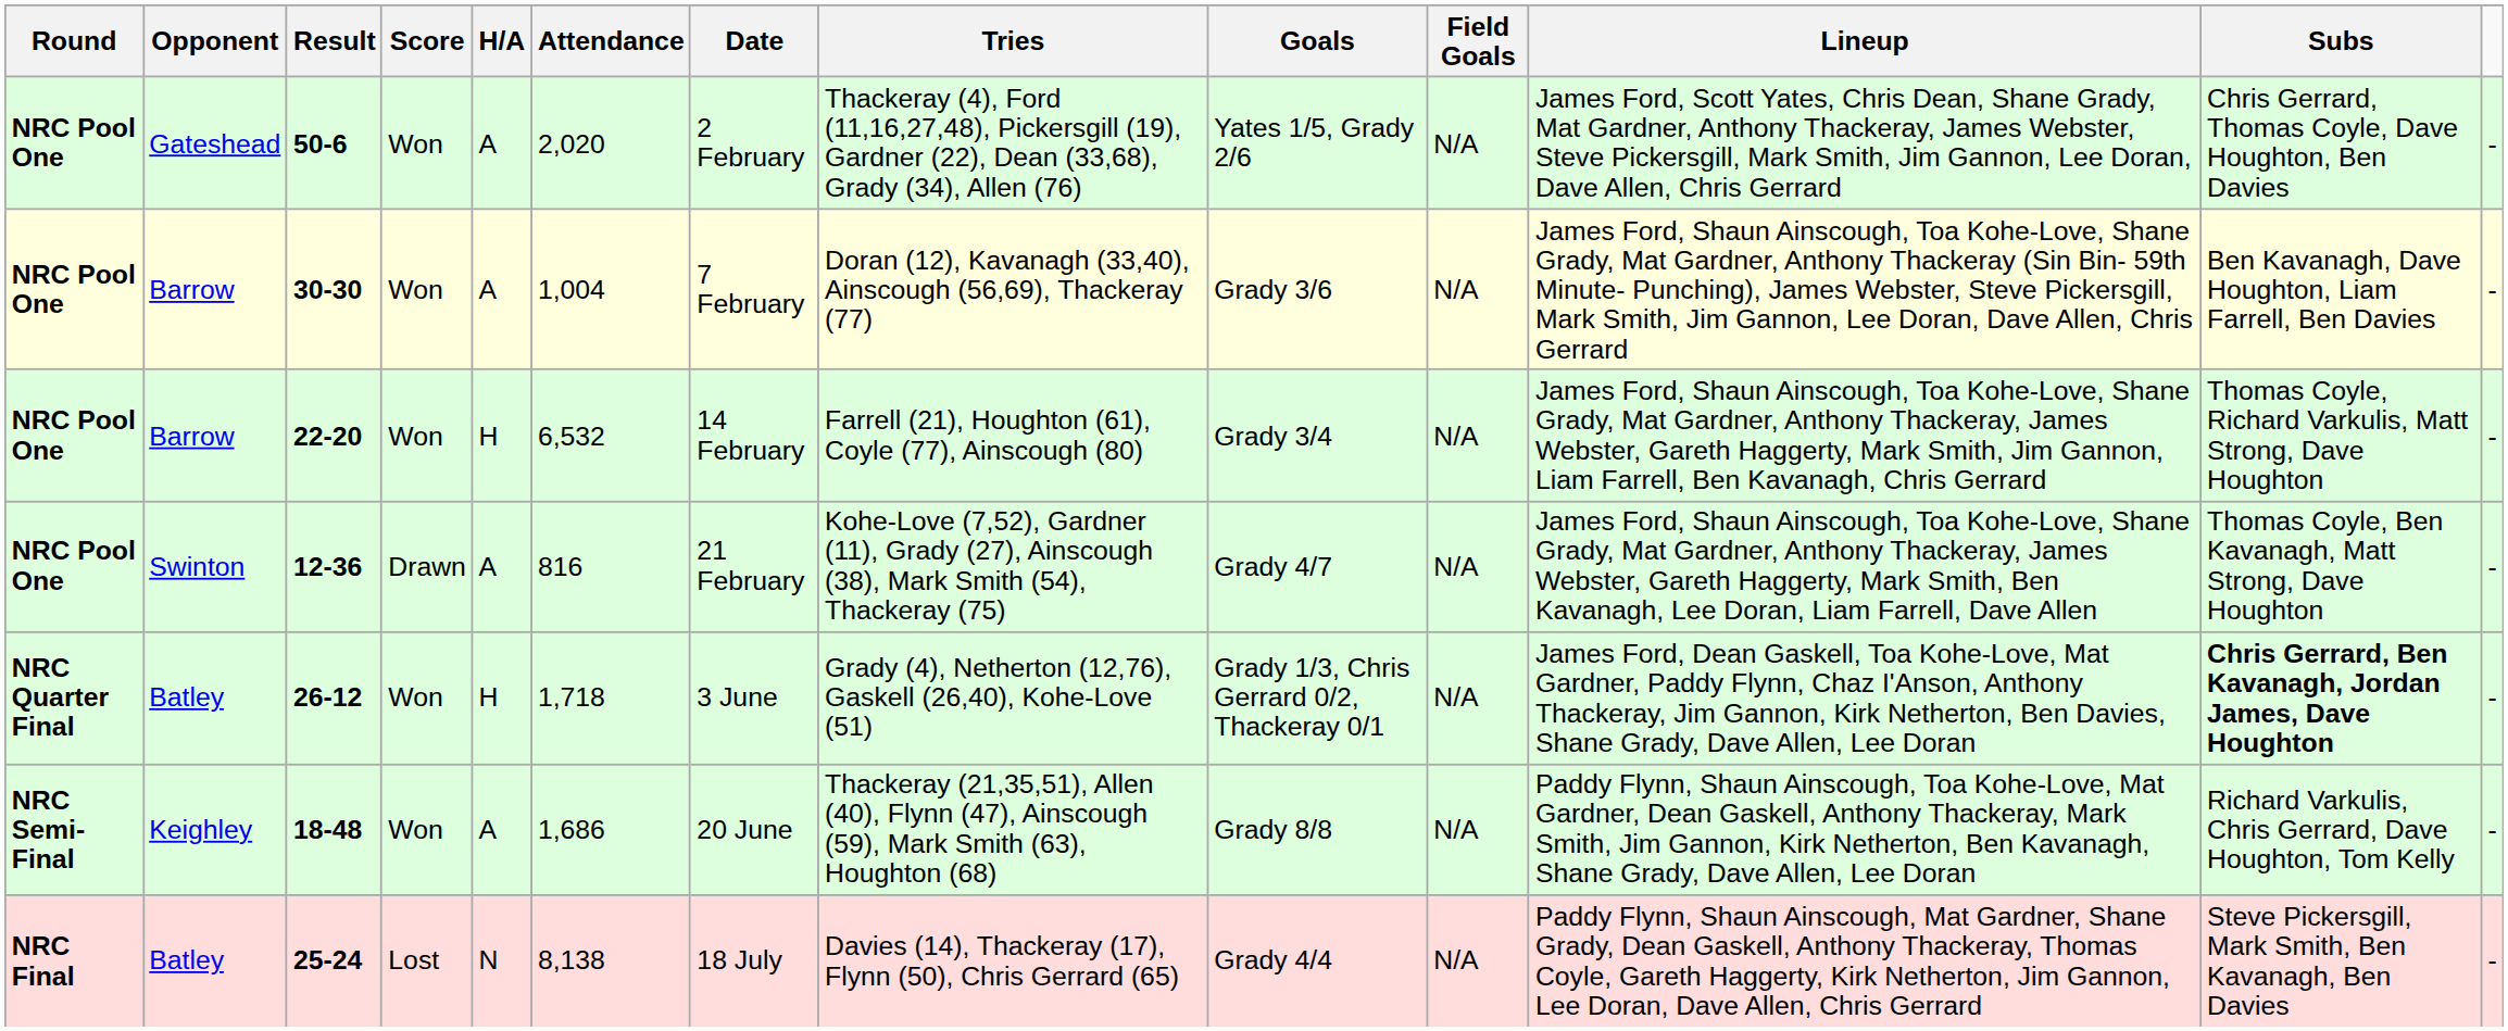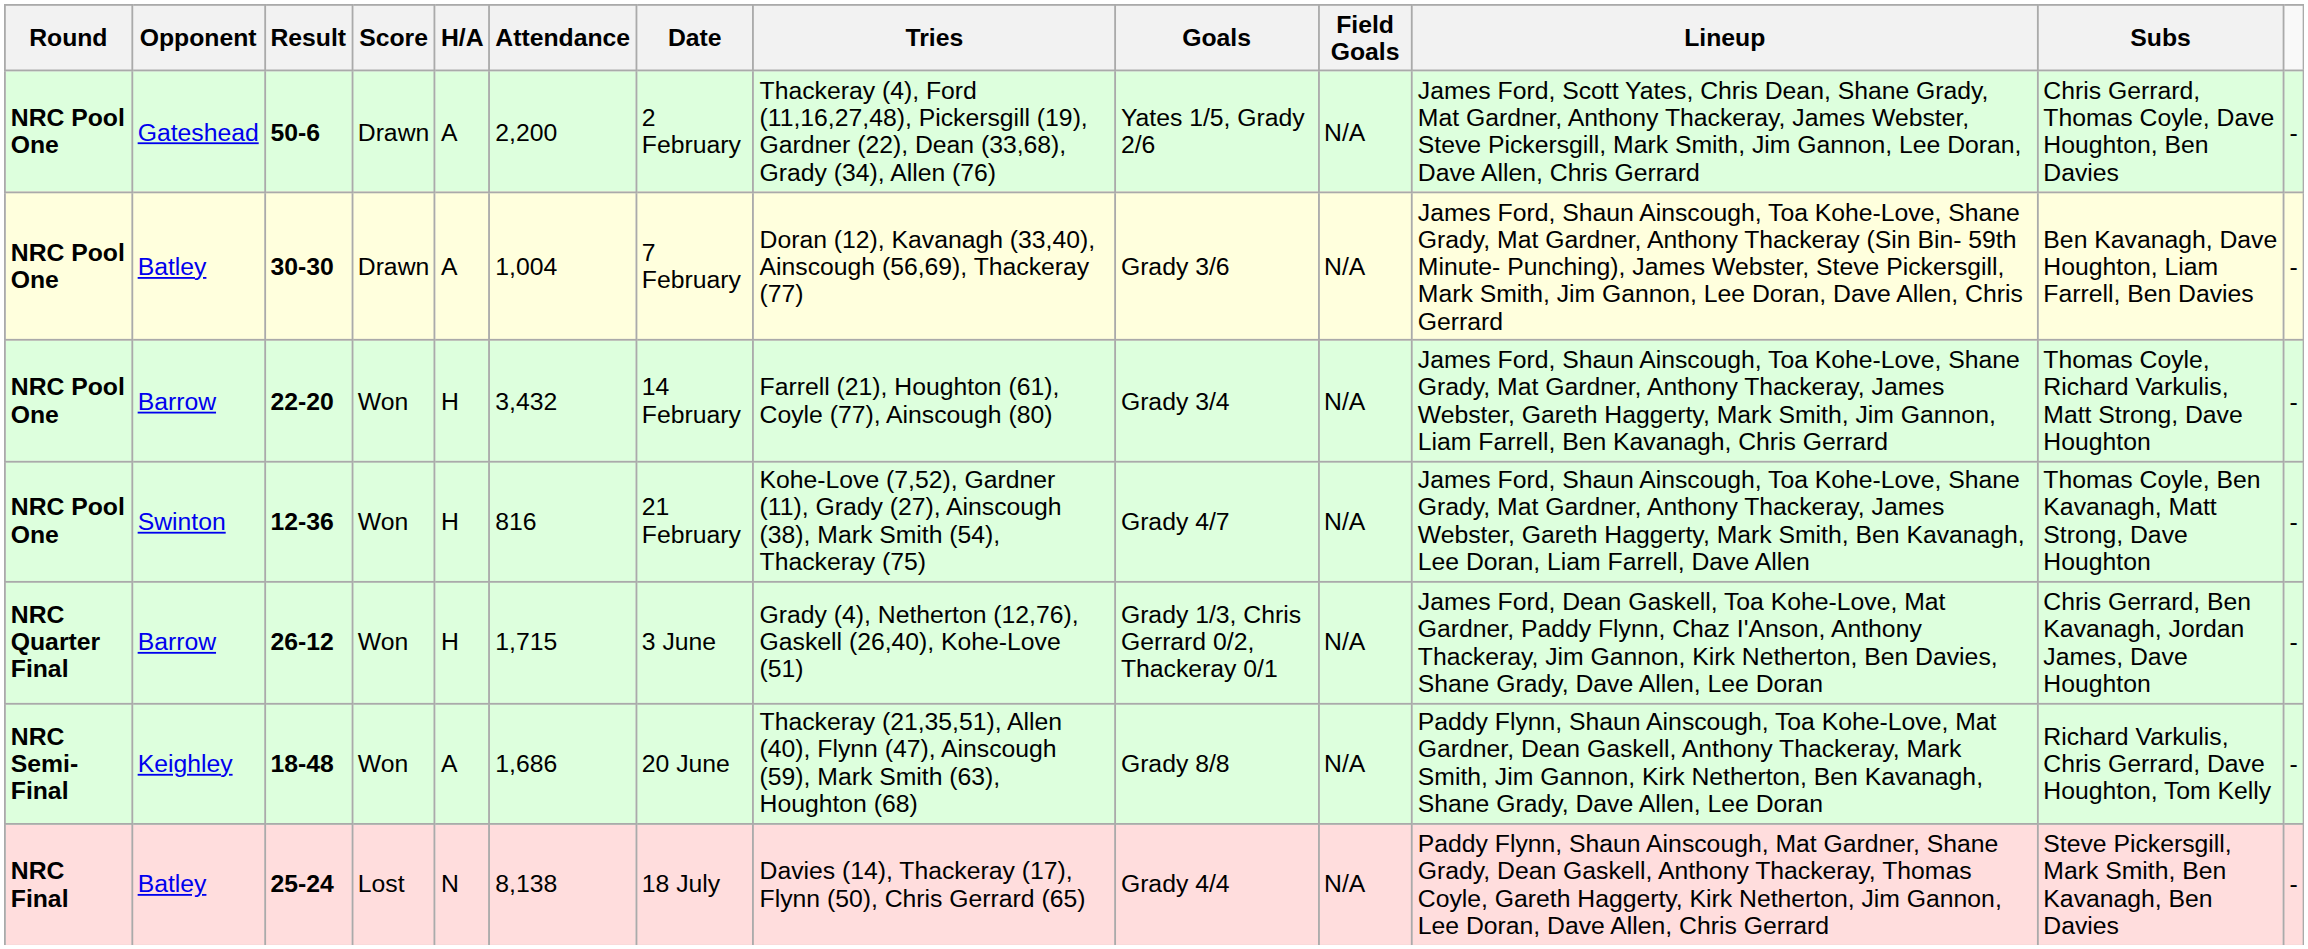 <table class="wikitable" style="font-size:85%;" width="100%">
 <tr>
 <th>Round</th>
 <th>Opponent</th>
 <th>Result</th>
 <th>Score</th>
 <th>H/A</th>
 <th>Attendance</th>
 <th>Date</th>
 <th>Tries</th>
 <th>Goals</th>
 <th>Field Goals</th>
 <th>Lineup</th>
 <th>Subs</th>
 </tr>
 <tr bgcolor="#ddffdd">
 <td><strong>NRC Pool One</strong></td>
 <td><a href='#'>Gateshead</a></td>
 <td><strong>50-6</strong></td>
-<td>Won</td>
+<td>Drawn</td>
 <td>A</td>
-<td>2,020</td>
+<td>2,200</td>
 <td>2 February</td>
 <td>Thackeray (4), Ford (11,16,27,48), Pickersgill (19), Gardner (22), Dean (33,68), Grady (34), Allen (76)</td>
 <td>Yates 1/5, Grady 2/6</td>
 <td>N/A</td>
 <td>James Ford, Scott Yates, Chris Dean, Shane Grady, Mat Gardner, Anthony Thackeray, James Webster, Steve Pickersgill, Mark Smith, Jim Gannon, Lee Doran, Dave Allen, Chris Gerrard</td>
 <td>Chris Gerrard, Thomas Coyle, Dave Houghton, Ben Davies</td>
 <td>-</td>
 </tr>
 <tr style="background:#ffffdd">
 <td><strong>NRC Pool One</strong></td>
-<td><a href='#'>Barrow</a></td>
+<td><a href='#'>Batley</a></td>
 <td><strong>30-30</strong></td>
-<td>Won</td>
+<td>Drawn</td>
 <td>A</td>
 <td>1,004</td>
 <td>7 February</td>
 <td>Doran (12), Kavanagh (33,40), Ainscough (56,69), Thackeray (77)</td>
 <td>Grady 3/6</td>
 <td>N/A</td>
 <td>James Ford, Shaun Ainscough, Toa Kohe-Love, Shane Grady, Mat Gardner, Anthony Thackeray (Sin Bin- 59th Minute- Punching), James Webster, Steve Pickersgill, Mark Smith, Jim Gannon, Lee Doran, Dave Allen, Chris Gerrard</td>
 <td>Ben Kavanagh, Dave Houghton, Liam Farrell, Ben Davies</td>
 <td>-</td>
 </tr>
 <tr bgcolor="#ddffdd">
 <td><strong>NRC Pool One</strong></td>
 <td><a href='#'>Barrow</a></td>
 <td><strong>22-20</strong></td>
 <td>Won</td>
 <td>H</td>
-<td>6,532</td>
+<td>3,432</td>
 <td>14 February</td>
 <td>Farrell (21), Houghton (61), Coyle (77), Ainscough (80)</td>
 <td>Grady 3/4</td>
 <td>N/A</td>
 <td>James Ford, Shaun Ainscough, Toa Kohe-Love, Shane Grady, Mat Gardner, Anthony Thackeray, James Webster, Gareth Haggerty, Mark Smith, Jim Gannon, Liam Farrell, Ben Kavanagh, Chris Gerrard</td>
 <td>Thomas Coyle, Richard Varkulis, Matt Strong, Dave Houghton</td>
 <td>-</td>
 </tr>
 <tr bgcolor="#ddffdd">
 <td><strong>NRC Pool One</strong></td>
 <td><a href='#'>Swinton</a></td>
 <td><strong>12-36</strong></td>
-<td>Drawn</td>
-<td>A</td>
+<td>Won</td>
+<td>H</td>
 <td>816</td>
 <td>21 February</td>
 <td>Kohe-Love (7,52), Gardner (11), Grady (27), Ainscough (38), Mark Smith (54), Thackeray (75)</td>
 <td>Grady 4/7</td>
 <td>N/A</td>
 <td>James Ford, Shaun Ainscough, Toa Kohe-Love, Shane Grady, Mat Gardner, Anthony Thackeray, James Webster, Gareth Haggerty, Mark Smith, Ben Kavanagh, Lee Doran, Liam Farrell, Dave Allen</td>
 <td>Thomas Coyle, Ben Kavanagh, Matt Strong, Dave Houghton</td>
 <td>-</td>
 </tr>
 <tr bgcolor="#ddffdd">
 <td><strong>NRC Quarter Final</strong></td>
-<td><a href='#'>Batley</a></td>
+<td><a href='#'>Barrow</a></td>
 <td><strong>26-12</strong></td>
 <td>Won</td>
 <td>H</td>
-<td>1,718</td>
+<td>1,715</td>
 <td>3 June</td>
 <td>Grady (4), Netherton (12,76), Gaskell (26,40), Kohe-Love (51)</td>
 <td>Grady 1/3, Chris Gerrard 0/2, Thackeray 0/1</td>
 <td>N/A</td>
 <td>James Ford, Dean Gaskell, Toa Kohe-Love, Mat Gardner, Paddy Flynn, Chaz I'Anson, Anthony Thackeray, Jim Gannon, Kirk Netherton, Ben Davies, Shane Grady, Dave Allen, Lee Doran</td>
-<td><strong>Chris Gerrard, Ben Kavanagh, Jordan James, Dave Houghton</strong></td>
+<td>Chris Gerrard, Ben Kavanagh, Jordan James, Dave Houghton</td>
 <td>-</td>
 </tr>
 <tr bgcolor="#ddffdd">
 <td><strong>NRC Semi-Final</strong></td>
 <td><a href='#'>Keighley</a></td>
 <td><strong>18-48</strong></td>
 <td>Won</td>
 <td>A</td>
 <td>1,686</td>
 <td>20 June</td>
 <td>Thackeray (21,35,51), Allen (40), Flynn (47), Ainscough (59), Mark Smith (63), Houghton (68)</td>
 <td>Grady 8/8</td>
 <td>N/A</td>
 <td>Paddy Flynn, Shaun Ainscough, Toa Kohe-Love, Mat Gardner, Dean Gaskell, Anthony Thackeray, Mark Smith, Jim Gannon, Kirk Netherton, Ben Kavanagh, Shane Grady, Dave Allen, Lee Doran</td>
 <td>Richard Varkulis, Chris Gerrard, Dave Houghton, Tom Kelly</td>
 <td>-</td>
 </tr>
 <tr style="background:#ffdddd;" width=20 | >
 <td><strong>NRC Final</strong></td>
 <td><a href='#'>Batley</a></td>
 <td><strong>25-24</strong></td>
 <td>Lost</td>
 <td>N</td>
 <td>8,138</td>
 <td>18 July</td>
 <td>Davies (14), Thackeray (17), Flynn (50), Chris Gerrard (65)</td>
 <td>Grady 4/4</td>
 <td>N/A</td>
 <td>Paddy Flynn, Shaun Ainscough, Mat Gardner, Shane Grady, Dean Gaskell, Anthony Thackeray, Thomas Coyle, Gareth Haggerty, Kirk Netherton, Jim Gannon, Lee Doran, Dave Allen, Chris Gerrard</td>
 <td>Steve Pickersgill, Mark Smith, Ben Kavanagh, Ben Davies</td>
 <td>-</td>
 </tr>
 </table>
